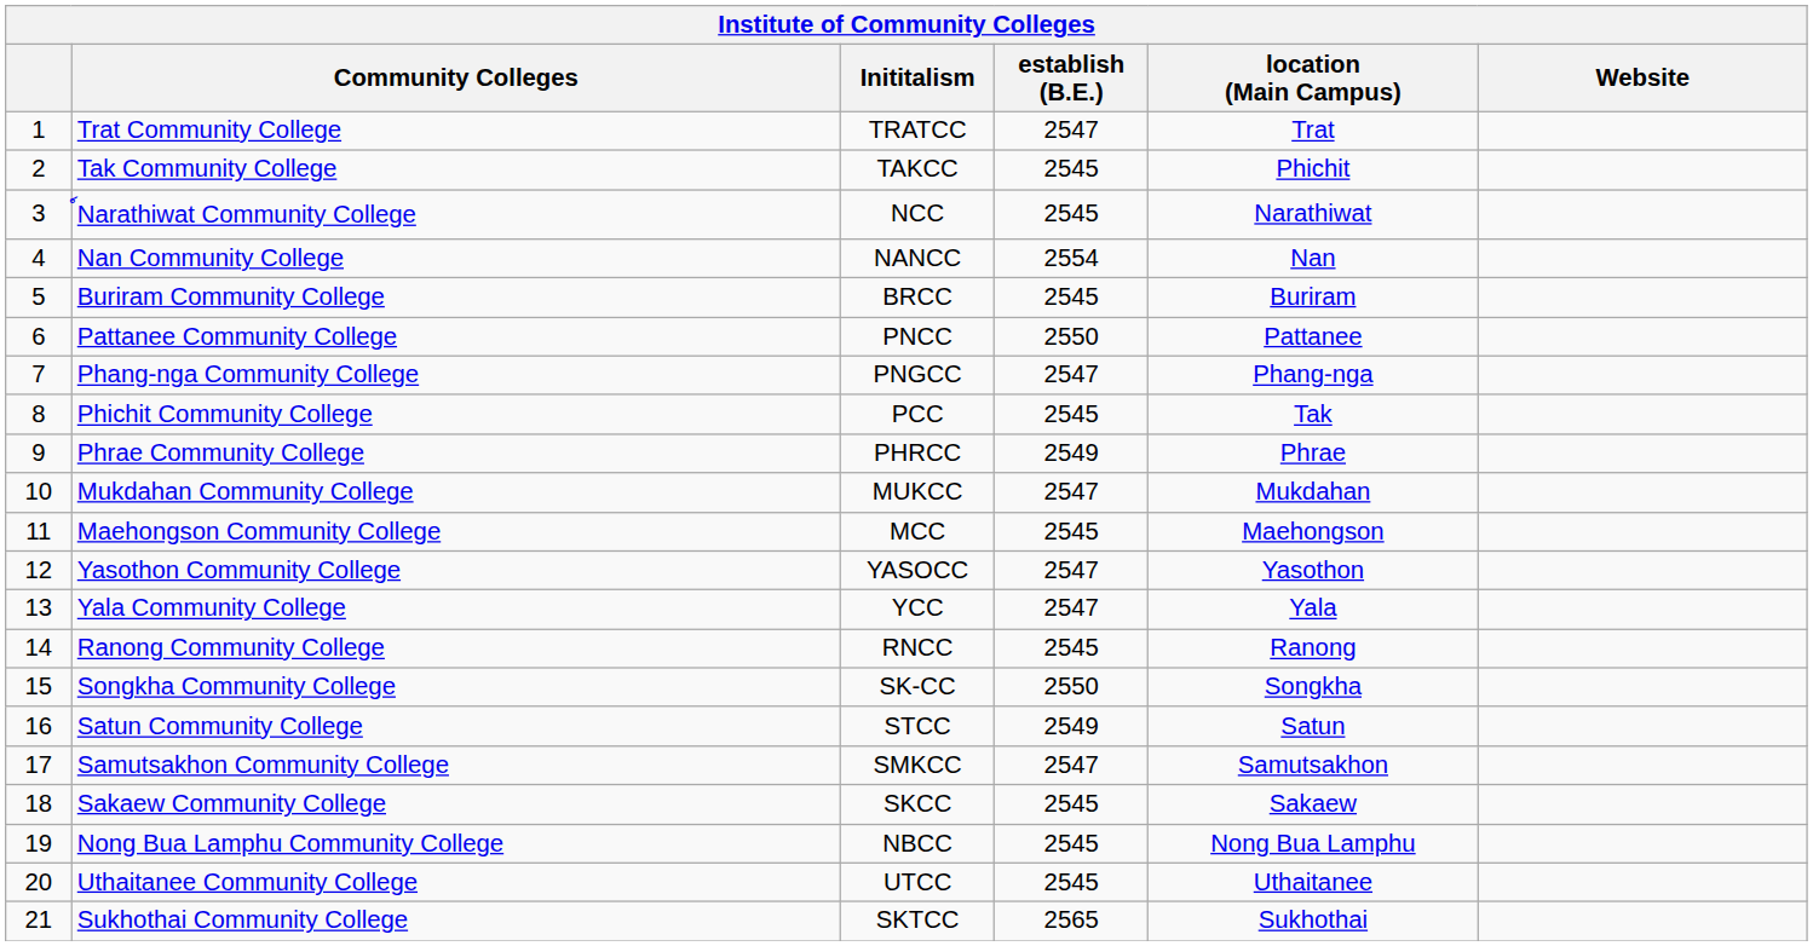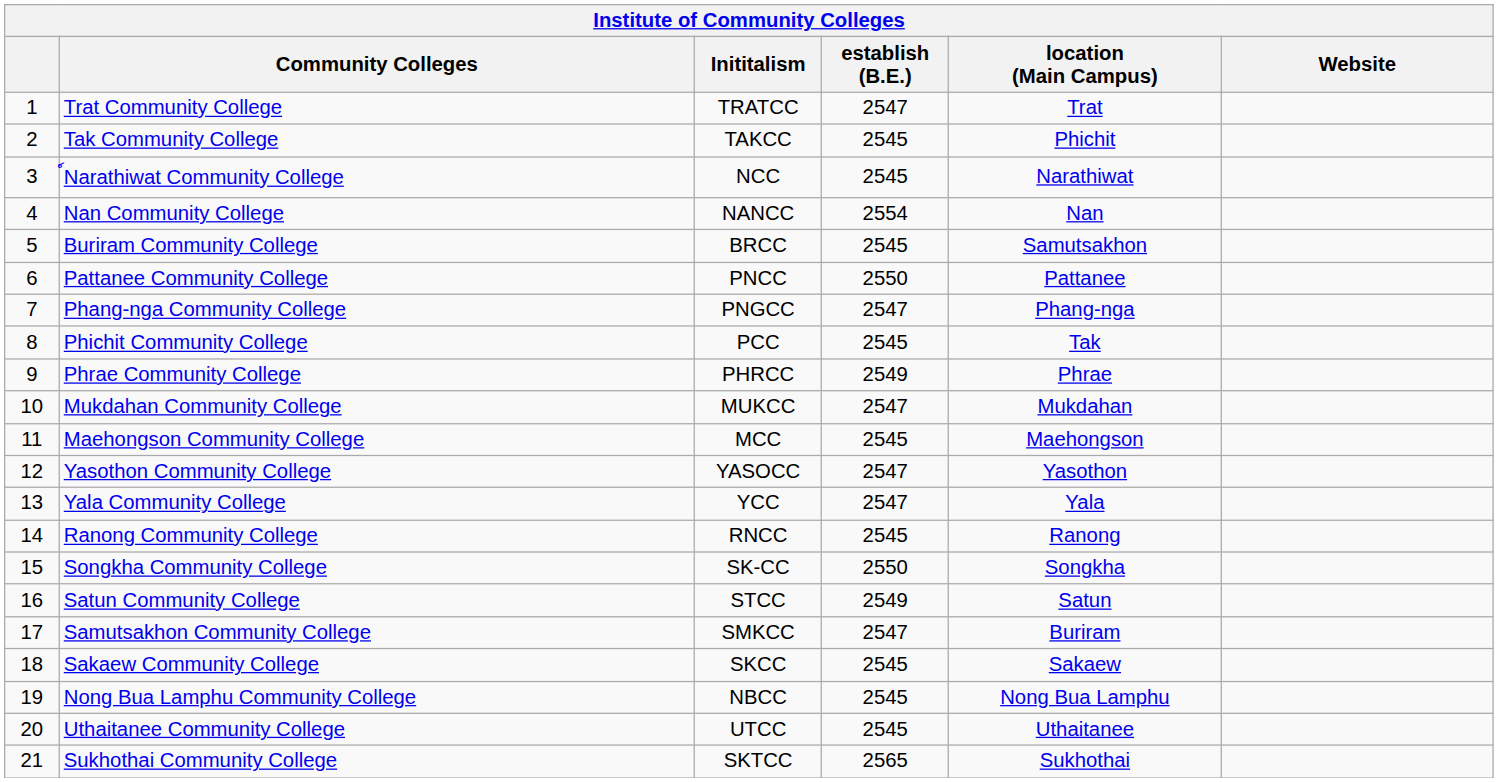 <table class="wikitable">
 <tr>
 <th colspan="6"><a href='#'>Institute of Community Colleges</a></th>
 </tr>
 <tr>
 <th></th>
 <th>Community Colleges</th>
 <th>Inititalism</th>
 <th>establish <br> (B.E.)</th>
 <th>location <br> (Main Campus)</th>
 <th>Website</th>
 </tr>
 <tr>
 <td align="center" width="3%">1</td>
 <td width="35%"><a href='#'>Trat Community College</a></td>
 <td align="center" width="7%">TRATCC</td>
 <td align="center" width="7%">2547</td>
 <td align="center" width="15%"><a href='#'>Trat</a></td>
 <td align="center" width="15%"></td>
 </tr>
 <tr>
 <td align="center" width="3%">2</td>
 <td width="35%"><a href='#'>Tak Community College</a></td>
 <td align="center" width="7%">TAKCC</td>
 <td align="center" width="7%">2545</td>
 <td align="center" width="15%"><a href='#'>Phichit</a></td>
 <td align="center" width="15%"></td>
 </tr>
 <tr>
 <td align="center" width="3%">3</td>
 <td width="35%"><a href='#'>์Narathiwat Community College</a></td>
 <td align="center" width="7%">NCC</td>
 <td align="center" width="7%">2545</td>
 <td align="center" width="15%"><a href='#'>Narathiwat</a></td>
 <td align="center" width="15%"></td>
 </tr>
 <tr>
 <td align="center" width="3%">4</td>
 <td width="35%"><a href='#'>Nan Community College</a></td>
 <td align="center" width="7%">NANCC</td>
 <td align="center" width="7%">2554</td>
 <td align="center" width="15%"><a href='#'>Nan</a></td>
 <td align="center" width="15%"></td>
 </tr>
 <tr>
 <td align="center" width="3%">5</td>
 <td width="35%"><a href='#'>Buriram Community College</a></td>
 <td align="center" width="7%">BRCC</td>
 <td align="center" width="7%">2545</td>
-<td align="center" width="15%"><a href='#'>Buriram</a></td>
+<td align="center" width="15%"><a href='#'>Samutsakhon</a></td>
 <td align="center" width="15%"></td>
 </tr>
 <tr>
 <td align="center" width="3%">6</td>
 <td width="35%"><a href='#'>Pattanee Community College</a></td>
 <td align="center" width="7%">PNCC</td>
 <td align="center" width="7%">2550</td>
 <td align="center" width="15%"><a href='#'>Pattanee</a></td>
 <td align="center" width="15%"></td>
 </tr>
 <tr>
 <td align="center" width="3%">7</td>
 <td width="35%"><a href='#'>Phang-nga Community College</a></td>
 <td align="center" width="7%">PNGCC</td>
 <td align="center" width="7%">2547</td>
 <td align="center" width="15%"><a href='#'>Phang-nga</a></td>
 <td align="center" width="15%"></td>
 </tr>
 <tr>
 <td align="center" width="3%">8</td>
 <td width="35%"><a href='#'>Phichit Community College</a></td>
 <td align="center" width="7%">PCC</td>
 <td align="center" width="7%">2545</td>
 <td align="center" width="15%"><a href='#'>Tak</a></td>
 <td align="center" width="15%"></td>
 </tr>
 <tr>
 <td align="center" width="3%">9</td>
 <td width="35%"><a href='#'>Phrae Community College</a></td>
 <td align="center" width="7%">PHRCC</td>
 <td align="center" width="7%">2549</td>
 <td align="center" width="15%"><a href='#'>Phrae</a></td>
 <td align="center" width="15%"></td>
 </tr>
 <tr>
 <td align="center" width="3%">10</td>
 <td width="35%"><a href='#'>Mukdahan Community College</a></td>
 <td align="center" width="7%">MUKCC</td>
 <td align="center" width="7%">2547</td>
 <td align="center" width="15%"><a href='#'>Mukdahan</a></td>
 <td align="center" width="15%"></td>
 </tr>
 <tr>
 <td align="center" width="3%">11</td>
 <td width="35%"><a href='#'>Maehongson Community College</a></td>
 <td align="center" width="7%">MCC</td>
 <td align="center" width="7%">2545</td>
 <td align="center" width="15%"><a href='#'>Maehongson</a></td>
 <td align="center" width="15%"></td>
 </tr>
 <tr>
 <td align="center" width="3%">12</td>
 <td width="35%"><a href='#'>Yasothon Community College</a></td>
 <td align="center" width="7%">YASOCC</td>
 <td align="center" width="7%">2547</td>
 <td align="center" width="15%"><a href='#'>Yasothon</a></td>
 <td align="center" width="15%"></td>
 </tr>
 <tr>
 <td align="center" width="3%">13</td>
 <td width="35%"><a href='#'>Yala Community College</a></td>
 <td align="center" width="7%">YCC</td>
 <td align="center" width="7%">2547</td>
 <td align="center" width="15%"><a href='#'>Yala</a></td>
 <td align="center" width="15%"></td>
 </tr>
 <tr>
 <td align="center" width="3%">14</td>
 <td width="35%"><a href='#'>Ranong Community College</a></td>
 <td align="center" width="7%">RNCC</td>
 <td align="center" width="7%">2545</td>
 <td align="center" width="15%"><a href='#'>Ranong</a></td>
 <td align="center" width="15%"></td>
 </tr>
 <tr>
 <td align="center" width="3%">15</td>
 <td width="35%"><a href='#'>Songkha Community College</a></td>
 <td align="center" width="7%">SK-CC</td>
 <td align="center" width="7%">2550</td>
 <td align="center" width="15%"><a href='#'>Songkha</a></td>
 <td align="center" width="15%"></td>
 </tr>
 <tr>
 <td align="center" width="3%">16</td>
 <td width="35%"><a href='#'>Satun Community College</a></td>
 <td align="center" width="7%">STCC</td>
 <td align="center" width="7%">2549</td>
 <td align="center" width="15%"><a href='#'>Satun</a></td>
 <td align="center" width="15%"></td>
 </tr>
 <tr>
 <td align="center" width="3%">17</td>
 <td width="35%"><a href='#'>Samutsakhon Community College</a></td>
 <td align="center" width="7%">SMKCC</td>
 <td align="center" width="7%">2547</td>
-<td align="center" width="15%"><a href='#'>Samutsakhon</a></td>
+<td align="center" width="15%"><a href='#'>Buriram</a></td>
 <td align="center" width="15%"></td>
 </tr>
 <tr>
 <td align="center" width="3%">18</td>
 <td width="35%"><a href='#'>Sakaew Community College</a></td>
 <td align="center" width="7%">SKCC</td>
 <td align="center" width="7%">2545</td>
 <td align="center" width="15%"><a href='#'>Sakaew</a></td>
 <td align="center" width="15%"></td>
 </tr>
 <tr>
 <td align="center" width="3%">19</td>
 <td width="35%"><a href='#'>Nong Bua Lamphu Community College</a></td>
 <td align="center" width="7%">NBCC</td>
 <td align="center" width="7%">2545</td>
 <td align="center" width="15%"><a href='#'>Nong Bua Lamphu</a></td>
 <td align="center" width="15%"></td>
 </tr>
 <tr>
 <td align="center" width="3%">20</td>
 <td width="35%"><a href='#'>Uthaitanee Community College</a></td>
 <td align="center" width="7%">UTCC</td>
 <td align="center" width="7%">2545</td>
 <td align="center" width="15%"><a href='#'>Uthaitanee</a></td>
 <td align="center" width="15%"></td>
 </tr>
 <tr>
 <td align="center" width="3%">21</td>
 <td width="35%"><a href='#'>Sukhothai Community College</a></td>
 <td align="center" width="7%">SKTCC</td>
 <td align="center" width="7%">2565</td>
 <td align="center" width="15%"><a href='#'>Sukhothai</a></td>
 <td align="center" width="15%"></td>
 </tr>
 </table>
